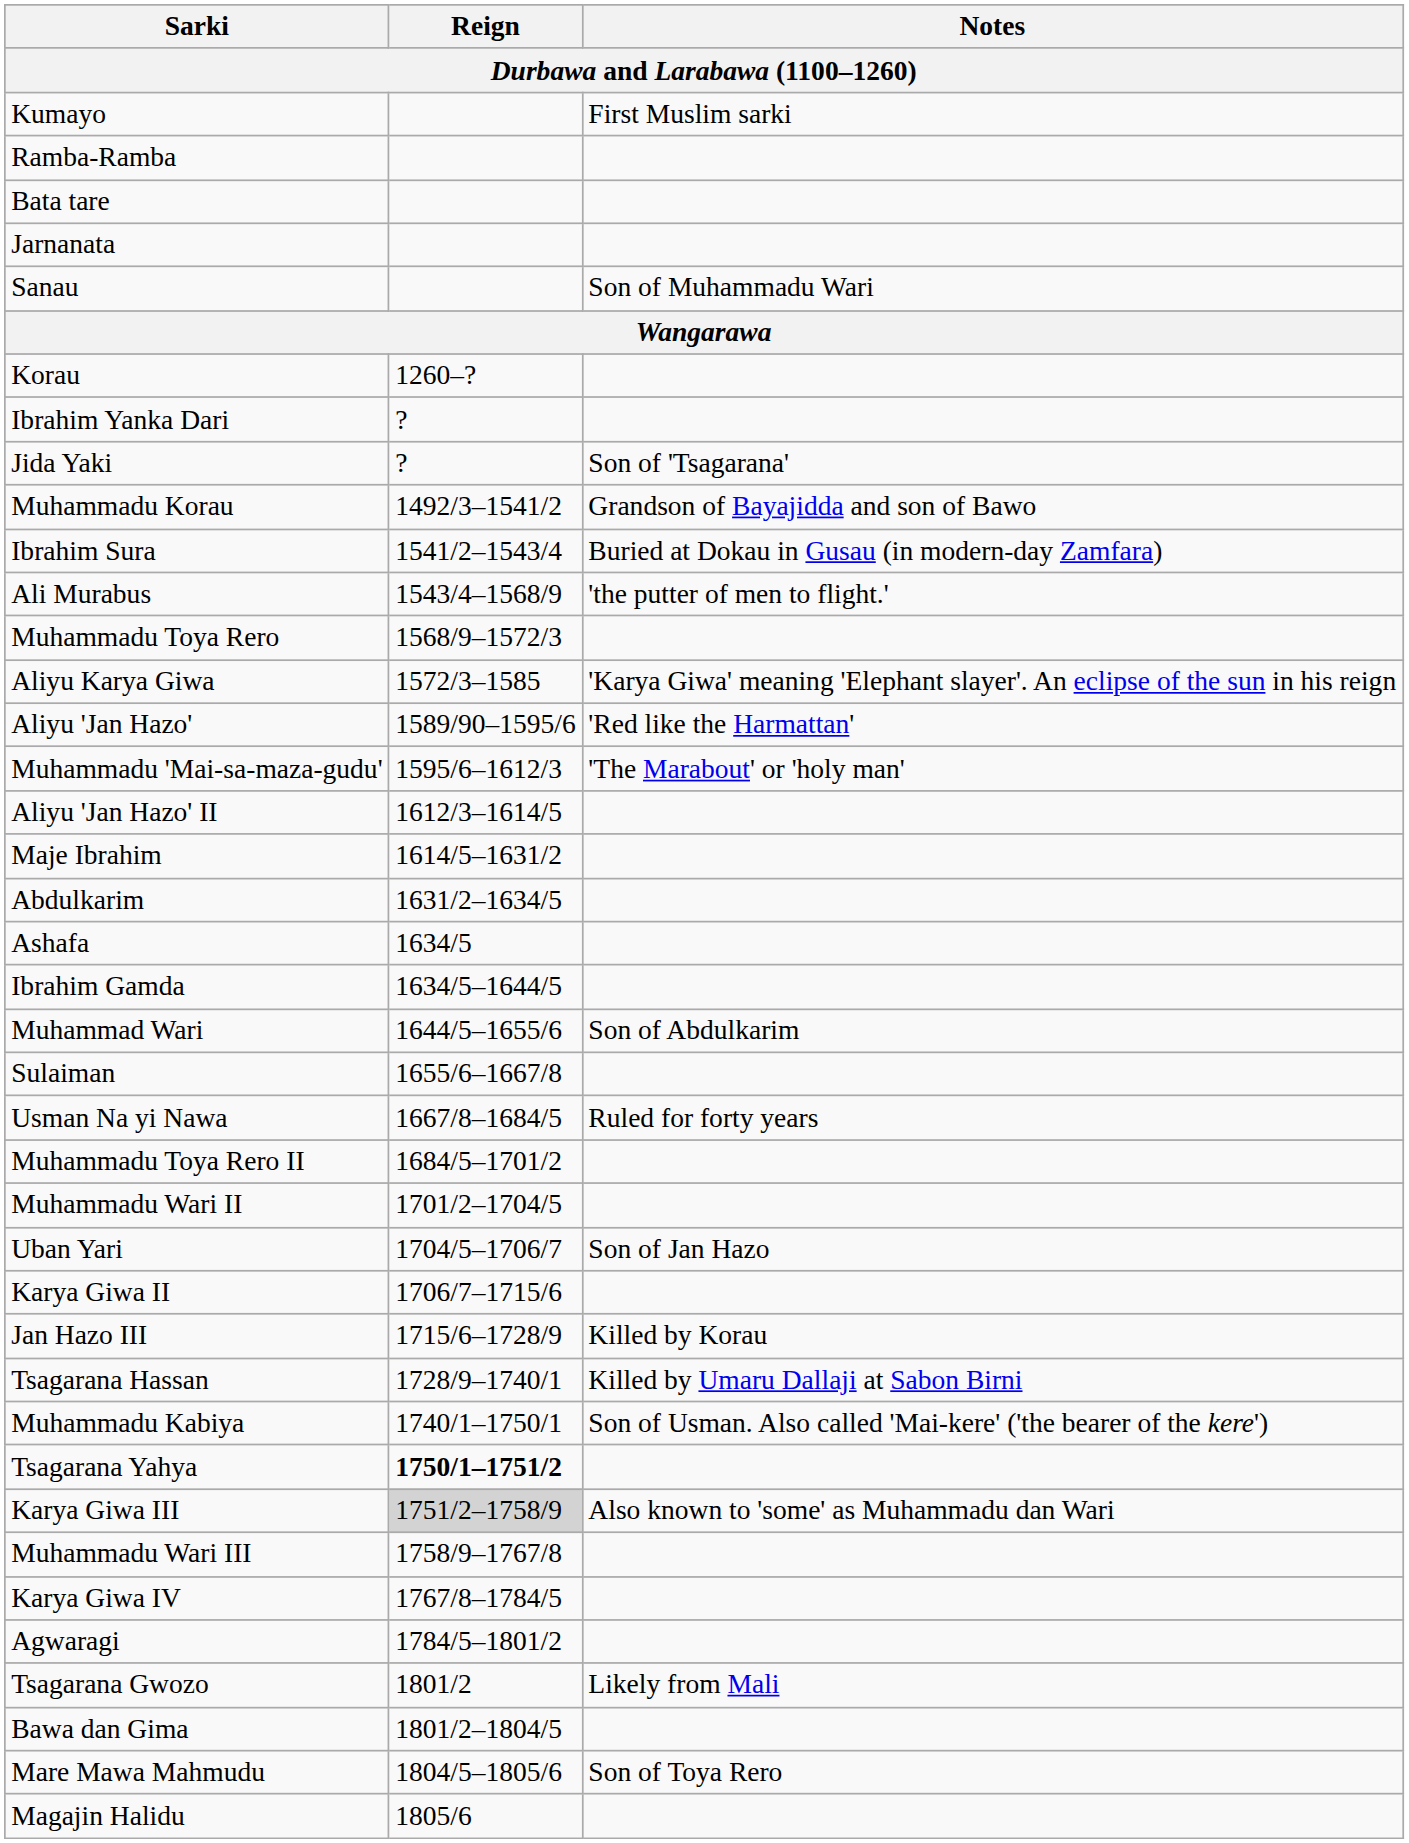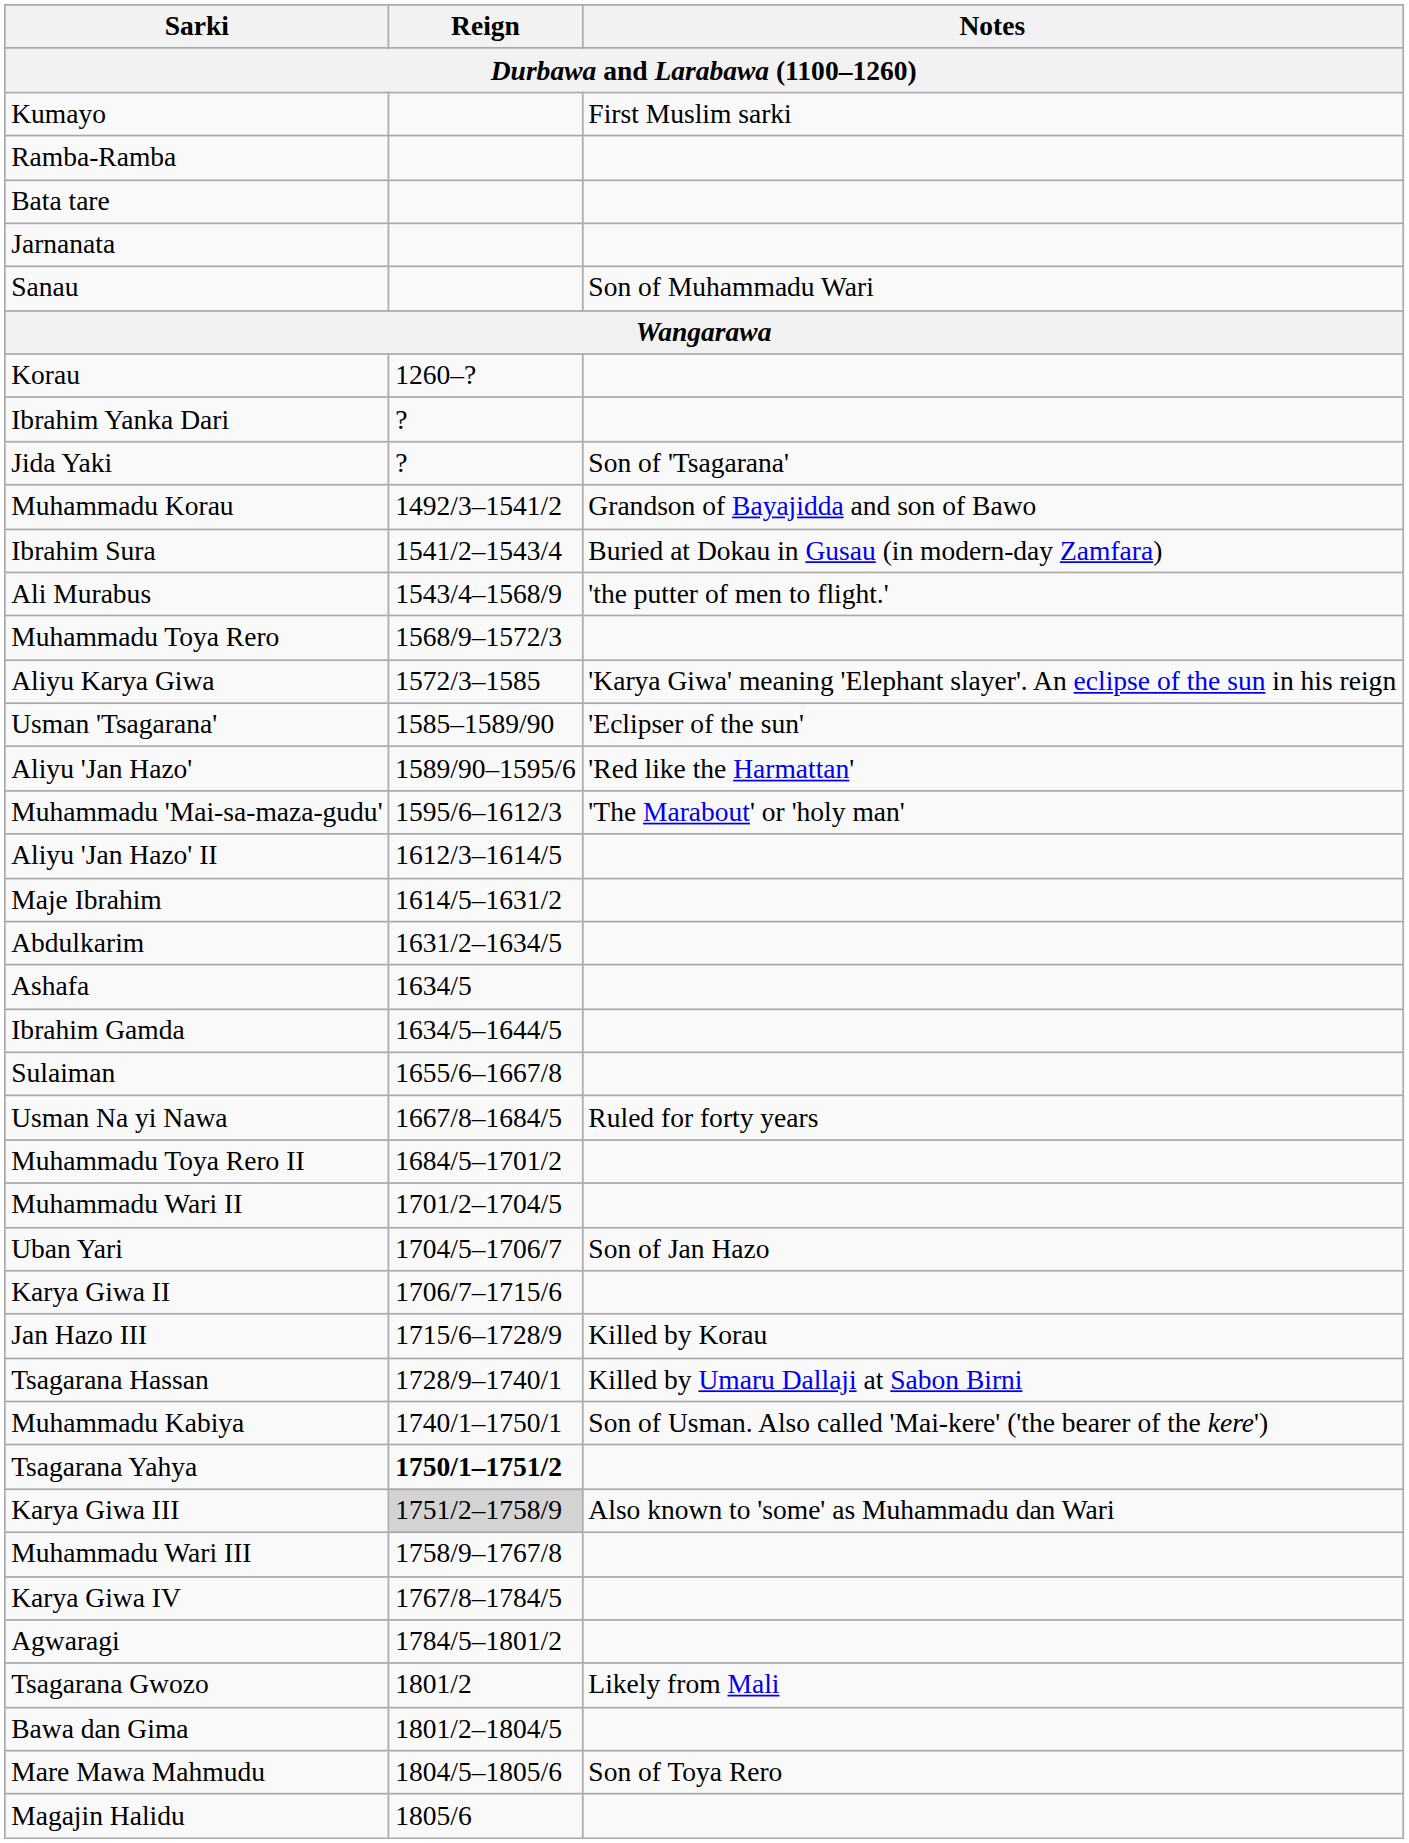 <table class="wikitable">
 <tr>
 <th>Sarki</th>
 <th>Reign</th>
 <th>Notes</th>
 </tr>
 <tr>
 <th colspan="3"><strong><em>Durbawa</em></strong> and <em>Larabawa</em> (1100–1260)</th>
 </tr>
 <tr>
 <td>Kumayo</td>
 <td></td>
 <td>First Muslim sarki</td>
 </tr>
 <tr>
 <td>Ramba-Ramba</td>
 <td></td>
 <td></td>
 </tr>
 <tr>
 <td>Bata tare</td>
 <td></td>
 <td></td>
 </tr>
 <tr>
 <td>Jarnanata</td>
 <td></td>
 <td></td>
 </tr>
 <tr>
 <td>Sanau</td>
 <td></td>
 <td>Son of Muhammadu Wari</td>
 </tr>
 <tr>
 <th colspan="3"><strong><em>Wangarawa</em></strong></th>
 </tr>
 <tr>
 <td>Korau</td>
 <td>1260–?</td>
 <td></td>
 </tr>
 <tr>
 <td>Ibrahim Yanka Dari</td>
 <td>?</td>
 <td></td>
 </tr>
 <tr>
 <td>Jida Yaki</td>
 <td>?</td>
 <td>Son of 'Tsagarana'</td>
 </tr>
 <tr>
 <td>Muhammadu Korau</td>
 <td>1492/3–1541/2</td>
 <td>Grandson of <a href='#'>Bayajidda</a> and son of Bawo</td>
 </tr>
 <tr>
 <td>Ibrahim Sura</td>
 <td>1541/2–1543/4</td>
 <td>Buried at Dokau in <a href='#'>Gusau</a> (in modern-day <a href='#'>Zamfara</a>)</td>
 </tr>
 <tr>
 <td>Ali Murabus</td>
 <td>1543/4–1568/9</td>
 <td>'the putter of men to flight.'</td>
 </tr>
 <tr>
 <td>Muhammadu Toya Rero</td>
 <td>1568/9–1572/3</td>
 <td></td>
 </tr>
 <tr>
 <td>Aliyu Karya Giwa</td>
 <td>1572/3–1585</td>
 <td>'Karya Giwa' meaning 'Elephant slayer'. An <a href='#'>eclipse of the sun</a> in his reign</td>
 </tr>
 <tr>
+<td>Usman 'Tsagarana'</td>
+<td>1585–1589/90</td>
+<td>'Eclipser of the sun'</td>
+</tr>
+<tr>
 <td>Aliyu 'Jan Hazo'</td>
 <td>1589/90–1595/6</td>
 <td>'Red like the <a href='#'>Harmattan</a>'</td>
 </tr>
 <tr>
 <td>Muhammadu 'Mai-sa-maza-gudu'</td>
 <td>1595/6–1612/3</td>
 <td>'The <a href='#'>Marabout</a>' or 'holy man'</td>
 </tr>
 <tr>
 <td>Aliyu 'Jan Hazo' II</td>
 <td>1612/3–1614/5</td>
 <td></td>
 </tr>
 <tr>
 <td>Maje Ibrahim</td>
 <td>1614/5–1631/2</td>
 <td></td>
 </tr>
 <tr>
 <td>Abdulkarim</td>
 <td>1631/2–1634/5</td>
 <td></td>
 </tr>
 <tr>
 <td>Ashafa</td>
 <td>1634/5</td>
 <td></td>
 </tr>
 <tr>
 <td>Ibrahim Gamda</td>
 <td>1634/5–1644/5</td>
 <td></td>
-</tr>
-<tr>
-<td>Muhammad Wari</td>
-<td>1644/5–1655/6</td>
-<td>Son of Abdulkarim</td>
 </tr>
 <tr>
 <td>Sulaiman</td>
 <td>1655/6–1667/8</td>
 <td></td>
 </tr>
 <tr>
 <td>Usman Na yi Nawa</td>
 <td>1667/8–1684/5</td>
 <td>Ruled for forty years</td>
 </tr>
 <tr>
 <td>Muhammadu Toya Rero II</td>
 <td>1684/5–1701/2</td>
 <td></td>
 </tr>
 <tr>
 <td>Muhammadu Wari II</td>
 <td>1701/2–1704/5</td>
 <td></td>
 </tr>
 <tr>
 <td>Uban Yari</td>
 <td>1704/5–1706/7</td>
 <td>Son of Jan Hazo</td>
 </tr>
 <tr>
 <td>Karya Giwa II</td>
 <td>1706/7–1715/6</td>
 <td></td>
 </tr>
 <tr>
 <td>Jan Hazo III</td>
 <td>1715/6–1728/9</td>
 <td>Killed by Korau</td>
 </tr>
 <tr>
 <td>Tsagarana Hassan</td>
 <td>1728/9–1740/1</td>
 <td>Killed by <a href='#'>Umaru Dallaji</a> at <a href='#'>Sabon Birni</a></td>
 </tr>
 <tr>
 <td>Muhammadu Kabiya</td>
 <td>1740/1–1750/1</td>
 <td>Son of Usman. Also called 'Mai-kere' ('the bearer of the <em>kere</em>')</td>
 </tr>
 <tr>
 <td>Tsagarana Yahya</td>
 <td><strong>1750/1–1751/2</strong></td>
 <td></td>
 </tr>
 <tr>
 <td>Karya Giwa III</td>
 <td style="background: lightgrey;">1751/2–1758/9</td>
 <td>Also known to 'some' as Muhammadu dan Wari</td>
 </tr>
 <tr>
 <td>Muhammadu Wari III</td>
 <td>1758/9–1767/8</td>
 <td></td>
 </tr>
 <tr>
 <td>Karya Giwa IV</td>
 <td>1767/8–1784/5</td>
 <td></td>
 </tr>
 <tr>
 <td>Agwaragi</td>
 <td>1784/5–1801/2</td>
 <td></td>
 </tr>
 <tr>
 <td>Tsagarana Gwozo</td>
 <td>1801/2</td>
 <td>Likely from <a href='#'>Mali</a></td>
 </tr>
 <tr>
 <td>Bawa dan Gima</td>
 <td>1801/2–1804/5</td>
 <td></td>
 </tr>
 <tr>
 <td>Mare Mawa Mahmudu</td>
 <td>1804/5–1805/6</td>
 <td>Son of Toya Rero</td>
 </tr>
 <tr>
 <td>Magajin Halidu</td>
 <td>1805/6</td>
 <td></td>
 </tr>
 </table>
